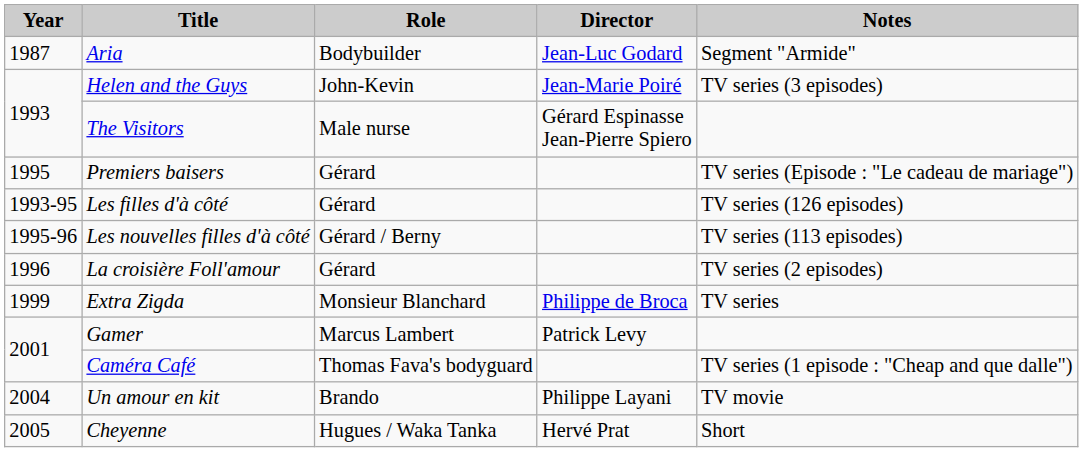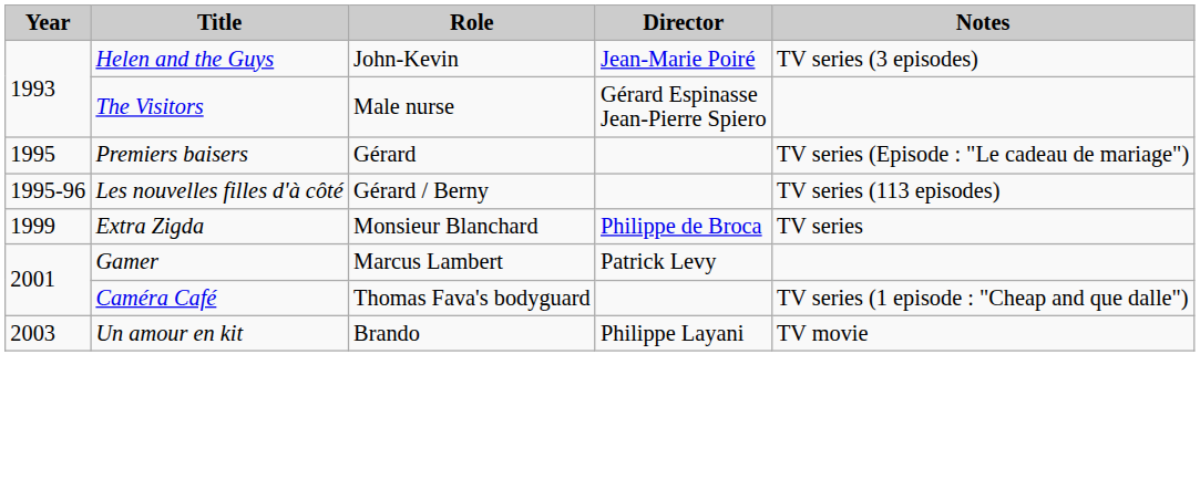 <table class="wikitable">
 <tr>
 <th style="background: #CCCCCC;">Year</th>
 <th style="background: #CCCCCC;">Title</th>
 <th style="background: #CCCCCC;">Role</th>
 <th style="background: #CCCCCC;">Director</th>
 <th style="background: #CCCCCC;">Notes</th>
-</tr>
-<tr>
-<td rowspan=1>1987</td>
-<td><em><a href='#'>Aria</a></em></td>
-<td>Bodybuilder</td>
-<td><a href='#'>Jean-Luc Godard</a></td>
-<td>Segment "Armide"</td>
 </tr>
 <tr>
 <td rowspan=2>1993</td>
 <td><em><a href='#'>Helen and the Guys</a></em></td>
 <td>John-Kevin</td>
 <td><a href='#'>Jean-Marie Poiré</a></td>
 <td>TV series (3 episodes)</td>
 </tr>
 <tr>
 <td><em><a href='#'>The Visitors</a></em></td>
 <td>Male nurse</td>
 <td>Gérard Espinasse <br> Jean-Pierre Spiero</td>
 <td></td>
 </tr>
 <tr>
 <td rowspan=1>1995</td>
 <td><em>Premiers baisers</em></td>
 <td>Gérard</td>
 <td></td>
 <td>TV series (Episode : "Le cadeau de mariage")</td>
 </tr>
 <tr>
-<td rowspan=1>1993-95</td>
-<td><em>Les filles d'à côté</em></td>
-<td>Gérard</td>
-<td></td>
-<td>TV series (126 episodes)</td>
-</tr>
-<tr>
 <td rowspan=1>1995-96</td>
 <td><em>Les nouvelles filles d'à côté</em></td>
 <td>Gérard / Berny</td>
 <td></td>
 <td>TV series (113 episodes)</td>
-</tr>
-<tr>
-<td rowspan=1>1996</td>
-<td><em>La croisière Foll'amour</em></td>
-<td>Gérard</td>
-<td></td>
-<td>TV series (2 episodes)</td>
 </tr>
 <tr>
 <td rowspan=1>1999</td>
 <td><em>Extra Zigda</em></td>
 <td>Monsieur Blanchard</td>
 <td><a href='#'>Philippe de Broca</a></td>
 <td>TV series</td>
 </tr>
 <tr>
 <td rowspan=2>2001</td>
 <td><em>Gamer</em></td>
 <td>Marcus Lambert</td>
 <td>Patrick Levy</td>
 <td></td>
 </tr>
 <tr>
 <td><em><a href='#'>Caméra Café</a></em></td>
 <td>Thomas Fava's bodyguard</td>
 <td></td>
 <td>TV series (1 episode : "Cheap and que dalle")</td>
 </tr>
 <tr>
-<td rowspan=1>2004</td>
+<td rowspan=1>2003</td>
 <td><em>Un amour en kit</em></td>
 <td>Brando</td>
 <td>Philippe Layani</td>
 <td>TV movie</td>
 </tr>
-<tr>
-<td rowspan=1>2005</td>
-<td><em>Cheyenne</em></td>
-<td>Hugues / Waka Tanka</td>
-<td>Hervé Prat</td>
-<td>Short</td>
-</tr>
 </table>
